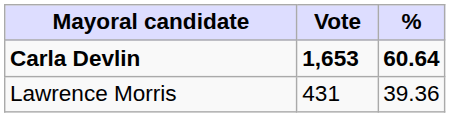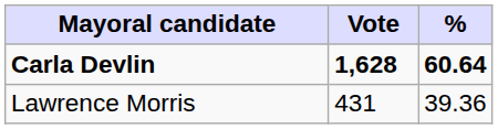 <table class="wikitable">
 <tr>
 <th style="background:#ddf;" width="200px">Mayoral candidate</th>
 <th style="background:#ddf;" width="50px">Vote</th>
 <th style="background:#ddf;" width="30px">%</th>
 </tr>
 <tr>
 <td><strong>Carla Devlin</strong></td>
-<td><strong>1,653</strong></td>
+<td><strong>1,628</strong></td>
 <td><strong>60.64</strong></td>
 </tr>
 <tr>
 <td>Lawrence Morris</td>
 <td>431</td>
 <td>39.36</td>
 </tr>
 </table>
